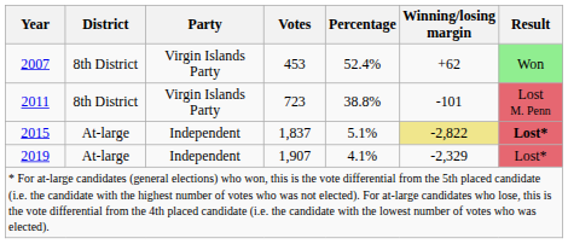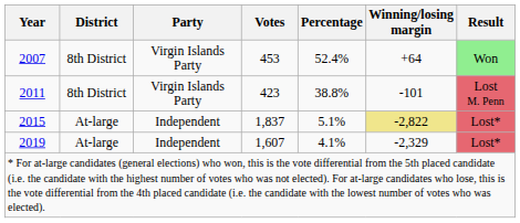 <table class="wikitable" style="margin: 1em auto 1em auto">
 <tr>
 <th align="center" width="75">Year</th>
 <th align="center" width="100">District</th>
 <th align="center" width="150">Party</th>
 <th align="center" width="75">Votes</th>
 <th align="center" width="75">Percentage</th>
 <th align="center" width="75">Winning/losing margin</th>
 <th align="center" width="75">Result</th>
 </tr>
 <tr>
 <td align="center"><a href='#'>2007</a></td>
 <td align="center">8th District</td>
 <td align="center">Virgin Islands Party</td>
 <td align="center">453</td>
 <td align="center">52.4%</td>
-<td align="center">+62</td>
+<td align="center">+64</td>
 <td align="center" style="background: #90EE90;">Won</td>
 </tr>
 <tr>
 <td align="center"><a href='#'>2011</a></td>
 <td align="center">8th District</td>
 <td align="center">Virgin Islands Party</td>
-<td align="center">723</td>
+<td align="center">423</td>
 <td align="center">38.8%</td>
 <td align="center">-101</td>
 <td align="center" style="background: #E66771;">Lost<br><small>M. Penn</small></td>
 </tr>
 <tr>
 <td align="center"><a href='#'>2015</a></td>
 <td align="center">At-large</td>
 <td align="center">Independent</td>
 <td align="center">1,837</td>
 <td align="center">5.1%</td>
 <td align="center" style="background: khaki;">-2,822</td>
-<td align="center" style="background: #E66771;"><strong>Lost*</strong></td>
+<td align="center" style="background: #E66771;">Lost*</td>
 </tr>
 <tr>
 <td align="center"><a href='#'>2019</a></td>
 <td align="center">At-large</td>
 <td align="center">Independent</td>
-<td align="center">1,907</td>
+<td align="center">1,607</td>
 <td align="center">4.1%</td>
 <td align="center">-2,329</td>
 <td align="center" style="background: #E66771;">Lost*</td>
 </tr>
 <tr>
 <td colspan=7><small>* For at-large candidates (general elections) who won, this is the vote differential from the 5th placed candidate (i.e. the candidate with the highest number of votes who was not elected). For at-large candidates who lose, this is the vote differential from the 4th placed candidate (i.e. the candidate with the lowest number of votes who was elected).</small></td>
 </tr>
 </table>
